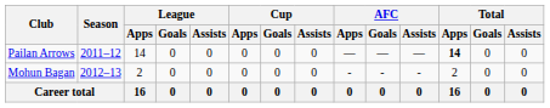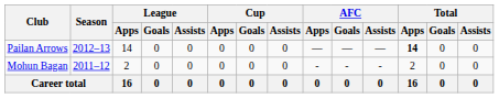 <table class="wikitable" style="font-size:90%; text-align:center;">
 <tr>
 <th rowspan="2">Club</th>
 <th rowspan="2">Season</th>
 <th colspan="3">League</th>
 <th colspan="3">Cup</th>
 <th colspan="3"><a href='#'>AFC</a></th>
 <th colspan="3">Total</th>
 </tr>
 <tr>
 <th>Apps</th>
 <th>Goals</th>
 <th>Assists</th>
 <th>Apps</th>
 <th>Goals</th>
 <th>Assists</th>
 <th>Apps</th>
 <th>Goals</th>
 <th>Assists</th>
 <th>Apps</th>
 <th>Goals</th>
 <th>Assists</th>
 </tr>
 <tr>
 <td rowspan="1"><a href='#'>Pailan Arrows</a></td>
-<td><a href='#'>2011–12</a></td>
+<td><a href='#'>2012–13</a></td>
 <td>14</td>
 <td>0</td>
 <td>0</td>
 <td>0</td>
 <td>0</td>
 <td>0</td>
 <td>—</td>
 <td>—</td>
 <td>—</td>
 <td><strong>14</strong></td>
 <td>0</td>
 <td>0</td>
 </tr>
 <tr>
 <td><a href='#'>Mohun Bagan</a></td>
-<td><a href='#'>2012–13</a></td>
+<td><a href='#'>2011–12</a></td>
 <td>2</td>
 <td>0</td>
 <td>0</td>
 <td>0</td>
 <td>0</td>
 <td>0</td>
 <td>-</td>
 <td>-</td>
 <td>-</td>
 <td>2</td>
 <td>0</td>
 <td>0</td>
 </tr>
 <tr>
 <th colspan="2">Career total</th>
 <th>16</th>
 <th>0</th>
 <th>0</th>
 <th>0</th>
 <th>0</th>
 <th>0</th>
 <th>0</th>
 <th>0</th>
 <th>0</th>
 <th>16</th>
 <th>0</th>
 <th>0</th>
 </tr>
 </table>
